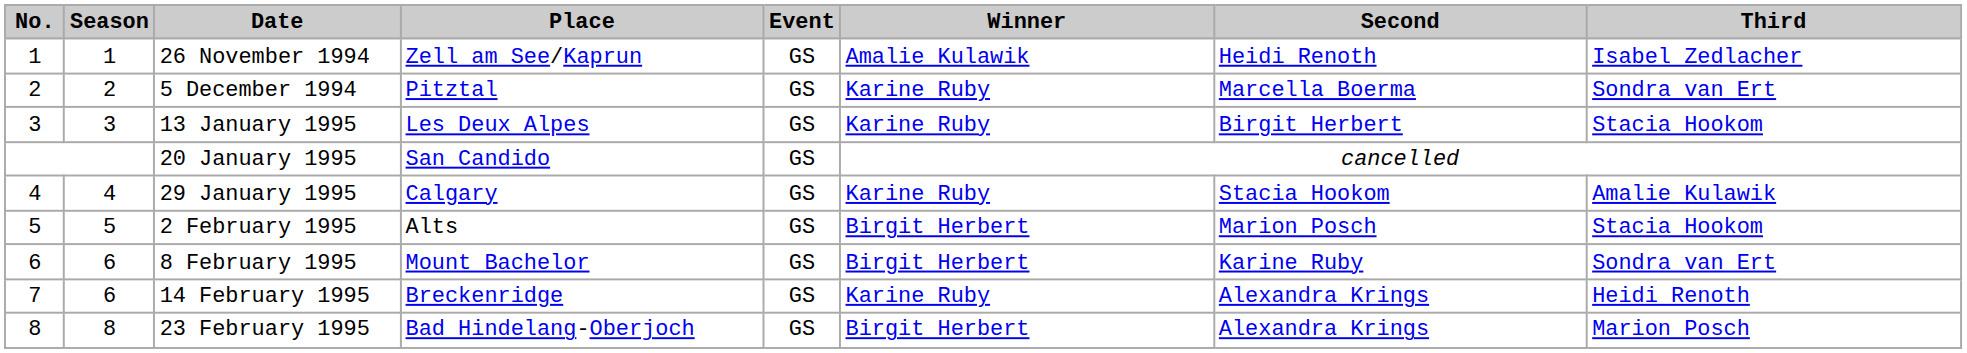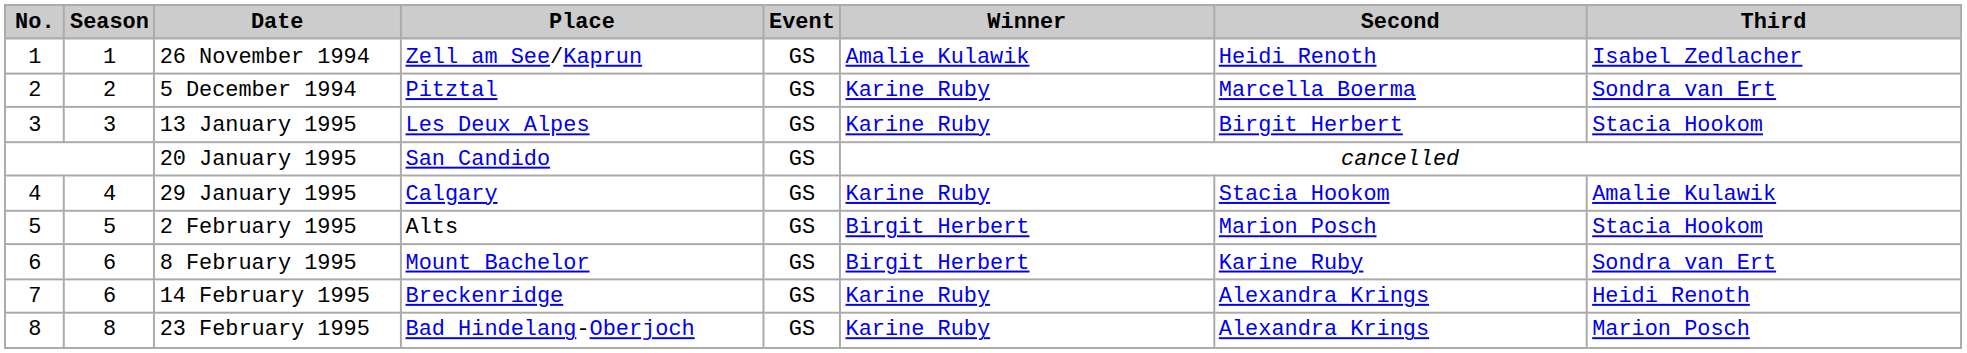 <table class="wikitable plainrowheaders" style="background:#fff; font-size:86%; border:grey solid 1px; border-collapse:collapse;">
 <tr style="background:#ccc; text-align:center;">
 <th scope="col" style="background:#ccc; width:25px;">No.</th>
 <th scope="col" style="background:#ccc; width:30px;">Season</th>
 <th scope="col" style="background:#ccc; width:120px;">Date</th>
 <th scope="col" style="background:#ccc; width:180px;">Place</th>
 <th scope="col" style="background:#ccc; width:15px;">Event</th>
 <th scope="col" style="background:#ccc; width:185px;">Winner</th>
 <th scope="col" style="background:#ccc; width:185px;">Second</th>
 <th scope="col" style="background:#ccc; width:185px;">Third</th>
 </tr>
 <tr>
 <td align=center>1</td>
 <td align=center>1</td>
 <td>26 November 1994</td>
 <td> <a href='#'>Zell am See</a>/<a href='#'>Kaprun</a></td>
 <td align=center>GS</td>
 <td> <a href='#'>Amalie Kulawik</a></td>
 <td> <a href='#'>Heidi Renoth</a></td>
 <td> <a href='#'>Isabel Zedlacher</a></td>
 </tr>
 <tr>
 <td align=center>2</td>
 <td align=center>2</td>
 <td>5 December 1994</td>
 <td> <a href='#'>Pitztal</a></td>
 <td align=center>GS</td>
 <td> <a href='#'>Karine Ruby</a></td>
 <td> <a href='#'>Marcella Boerma</a></td>
 <td> <a href='#'>Sondra van Ert</a></td>
 </tr>
 <tr>
 <td align=center>3</td>
 <td align=center>3</td>
 <td>13 January 1995</td>
 <td> <a href='#'>Les Deux Alpes</a></td>
 <td align=center>GS</td>
 <td> <a href='#'>Karine Ruby</a></td>
 <td> <a href='#'>Birgit Herbert</a></td>
 <td> <a href='#'>Stacia Hookom</a></td>
 </tr>
 <tr>
 <td colspan=2></td>
 <td>20 January 1995</td>
 <td> <a href='#'>San Candido</a></td>
 <td align=center>GS</td>
 <td colspan=3 align=center><em>cancelled</em></td>
 </tr>
 <tr>
 <td align=center>4</td>
 <td align=center>4</td>
 <td>29 January 1995</td>
 <td> <a href='#'>Calgary</a></td>
 <td align=center>GS</td>
 <td> <a href='#'>Karine Ruby</a></td>
 <td> <a href='#'>Stacia Hookom</a></td>
 <td> <a href='#'>Amalie Kulawik</a></td>
 </tr>
 <tr>
 <td align=center>5</td>
 <td align=center>5</td>
 <td>2 February 1995</td>
 <td> Alts</td>
 <td align=center>GS</td>
 <td> <a href='#'>Birgit Herbert</a></td>
 <td> <a href='#'>Marion Posch</a></td>
 <td> <a href='#'>Stacia Hookom</a></td>
 </tr>
 <tr>
 <td align=center>6</td>
 <td align=center>6</td>
 <td>8 February 1995</td>
 <td> <a href='#'>Mount Bachelor</a></td>
 <td align=center>GS</td>
 <td> <a href='#'>Birgit Herbert</a></td>
 <td> <a href='#'>Karine Ruby</a></td>
 <td> <a href='#'>Sondra van Ert</a></td>
 </tr>
 <tr>
 <td align=center>7</td>
 <td align=center>6</td>
 <td>14 February 1995</td>
 <td> <a href='#'>Breckenridge</a></td>
 <td align=center>GS</td>
 <td> <a href='#'>Karine Ruby</a></td>
 <td> <a href='#'>Alexandra Krings</a></td>
 <td> <a href='#'>Heidi Renoth</a></td>
 </tr>
 <tr>
 <td align=center>8</td>
 <td align=center>8</td>
 <td>23 February 1995</td>
 <td> <a href='#'>Bad Hindelang</a>-<a href='#'>Oberjoch</a></td>
 <td align=center>GS</td>
-<td> <a href='#'>Birgit Herbert</a></td>
+<td> <a href='#'>Karine Ruby</a></td>
 <td> <a href='#'>Alexandra Krings</a></td>
 <td> <a href='#'>Marion Posch</a></td>
 </tr>
 </table>
